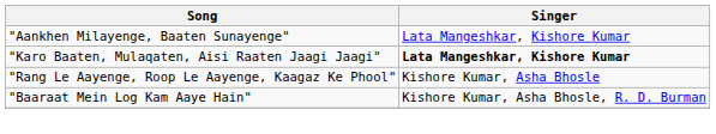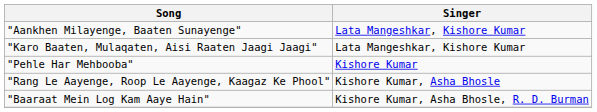 <table class="wikitable">
 <tr>
 <th>Song</th>
 <th>Singer</th>
 </tr>
 <tr>
 <td>"Aankhen Milayenge, Baaten Sunayenge"</td>
 <td><a href='#'>Lata Mangeshkar</a>, <a href='#'>Kishore Kumar</a></td>
 </tr>
 <tr>
 <td>"Karo Baaten, Mulaqaten, Aisi Raaten Jaagi Jaagi"</td>
-<td><strong>Lata Mangeshkar, Kishore Kumar</strong></td>
+<td>Lata Mangeshkar, Kishore Kumar</td>
+</tr>
+<tr>
+<td>"Pehle Har Mehbooba"</td>
+<td><a href='#'>Kishore Kumar</a></td>
 </tr>
 <tr>
 <td>"Rang Le Aayenge, Roop Le Aayenge, Kaagaz Ke Phool"</td>
 <td>Kishore Kumar, <a href='#'>Asha Bhosle</a></td>
 </tr>
 <tr>
 <td>"Baaraat Mein Log Kam Aaye Hain"</td>
 <td>Kishore Kumar, Asha Bhosle, <a href='#'>R. D. Burman</a></td>
 </tr>
 <tr>
 </tr>
 </table>
